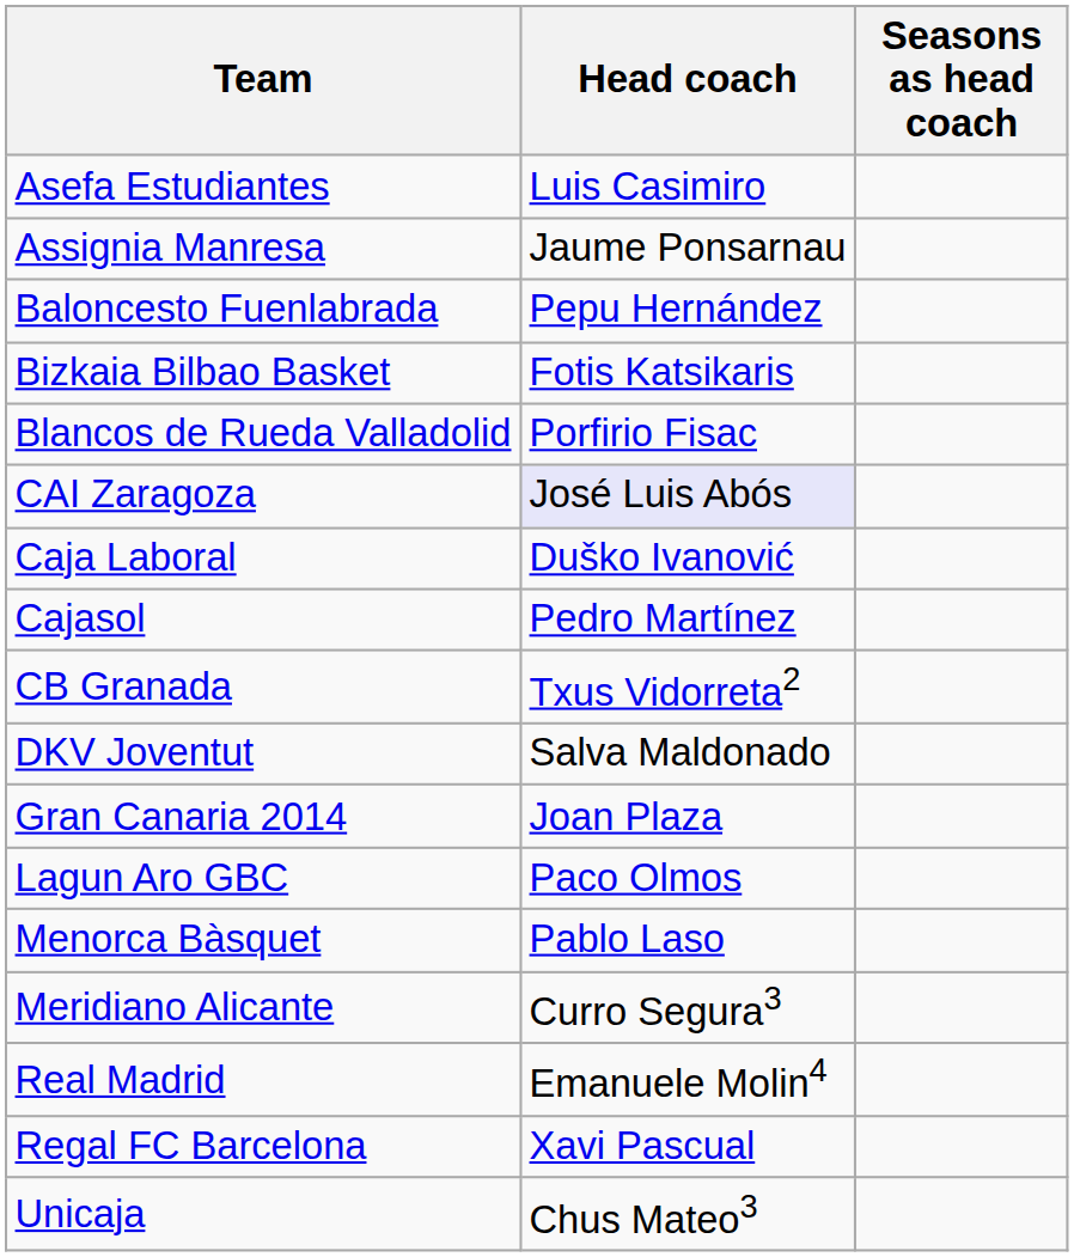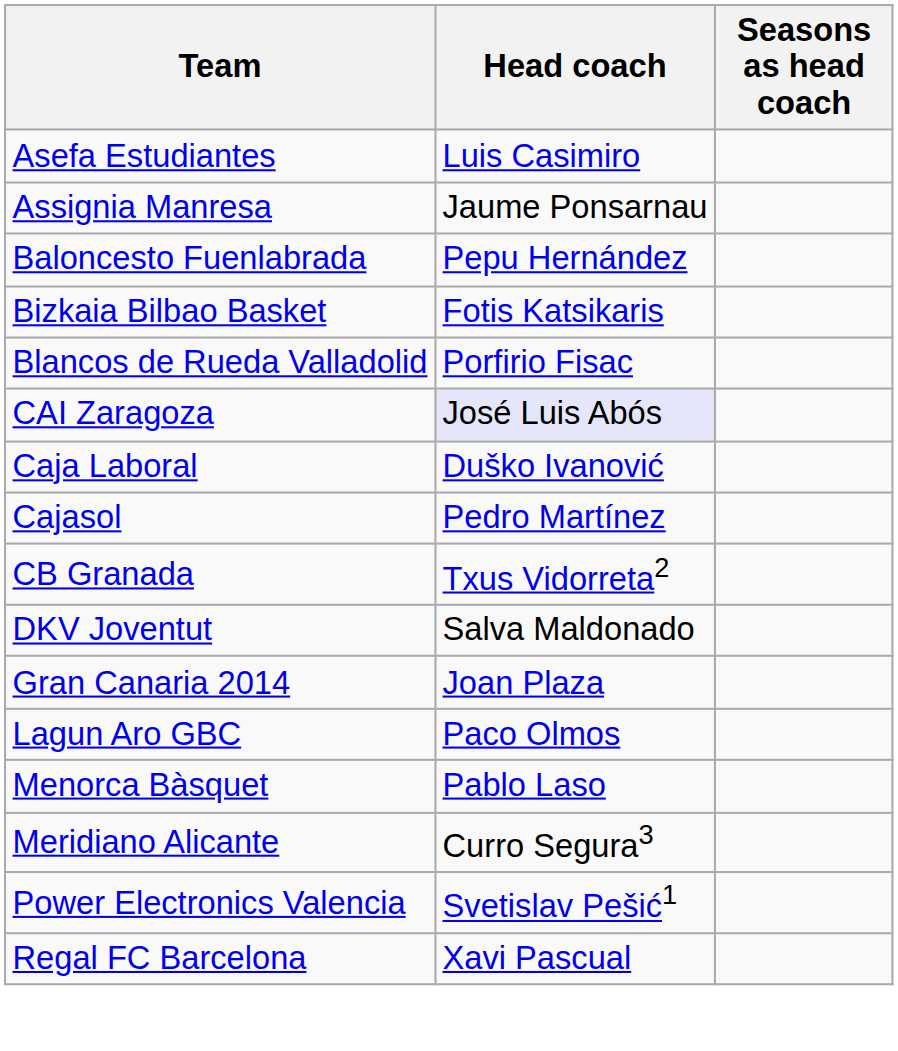 <table class="wikitable sortable">
 <tr>
 <th>Team</th>
 <th>Head coach</th>
 <th width=80>Seasons as head coach</th>
 </tr>
 <tr>
 <td><a href='#'>Asefa Estudiantes</a></td>
 <td> <a href='#'>Luis Casimiro</a></td>
 <td></td>
 </tr>
 <tr>
 <td><a href='#'>Assignia Manresa</a></td>
 <td> Jaume Ponsarnau</td>
 <td></td>
 </tr>
 <tr>
 <td><a href='#'>Baloncesto Fuenlabrada</a></td>
 <td> <a href='#'>Pepu Hernández</a></td>
 <td></td>
 </tr>
 <tr>
 <td><a href='#'>Bizkaia Bilbao Basket</a></td>
 <td> <a href='#'>Fotis Katsikaris</a></td>
 <td></td>
 </tr>
 <tr>
 <td><a href='#'>Blancos de Rueda Valladolid</a></td>
 <td> <a href='#'>Porfirio Fisac</a></td>
 <td></td>
 </tr>
 <tr>
 <td><a href='#'>CAI Zaragoza</a></td>
 <td style="background: lavender;"> José Luis Abós</td>
 <td></td>
 </tr>
 <tr>
 <td><a href='#'>Caja Laboral</a></td>
 <td> <a href='#'>Duško Ivanović</a></td>
 <td></td>
 </tr>
 <tr>
 <td><a href='#'>Cajasol</a></td>
 <td> <a href='#'>Pedro Martínez</a></td>
 <td></td>
 </tr>
 <tr>
 <td><a href='#'>CB Granada</a></td>
 <td> <a href='#'>Txus Vidorreta</a><sup>2</sup></td>
 <td></td>
 </tr>
 <tr>
 <td><a href='#'>DKV Joventut</a></td>
 <td> Salva Maldonado</td>
 <td></td>
 </tr>
 <tr>
 <td><a href='#'>Gran Canaria 2014</a></td>
 <td> <a href='#'>Joan Plaza</a></td>
 <td></td>
 </tr>
 <tr>
 <td><a href='#'>Lagun Aro GBC</a></td>
 <td> <a href='#'>Paco Olmos</a></td>
 <td></td>
 </tr>
 <tr>
 <td><a href='#'>Menorca Bàsquet</a></td>
 <td> <a href='#'>Pablo Laso</a></td>
 <td></td>
 </tr>
 <tr>
 <td><a href='#'>Meridiano Alicante</a></td>
 <td> Curro Segura<sup>3</sup></td>
 <td></td>
 </tr>
 <tr>
-<td><a href='#'>Real Madrid</a></td>
-<td> Emanuele Molin<sup>4</sup></td>
+<td><a href='#'>Power Electronics Valencia</a></td>
+<td> <a href='#'>Svetislav Pešić</a><sup>1</sup></td>
 <td></td>
 </tr>
 <tr>
 <td><a href='#'>Regal FC Barcelona</a></td>
 <td> <a href='#'>Xavi Pascual</a></td>
 <td></td>
 </tr>
-<tr>
-<td><a href='#'>Unicaja</a></td>
-<td> Chus Mateo<sup>3</sup></td>
-<td></td>
-</tr>
 </table>
